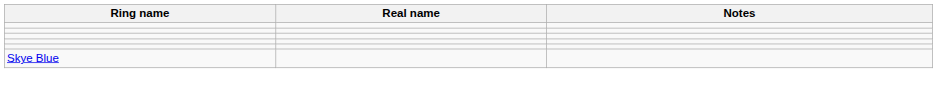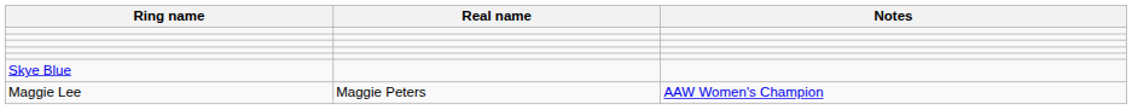 <table class="wikitable sortable" style="width:65%;">
 <tr>
 <th width=19%>Ring name</th>
 <th width=19%>Real name</th>
 <th width=27%>Notes</th>
 </tr>
 <tr>
 <td></td>
 <td></td>
 <td></td>
 </tr>
 <tr>
 <td></td>
 <td></td>
 <td></td>
 </tr>
 <tr>
 <td></td>
 <td></td>
 <td></td>
 </tr>
 <tr>
 <td></td>
 <td></td>
 <td></td>
 </tr>
 <tr>
 <td></td>
 <td></td>
 <td></td>
 </tr>
 <tr>
 <td><a href='#'>Skye Blue</a></td>
 <td></td>
 <td></td>
 </tr>
+<tr>
+<td>Maggie Lee</td>
+<td>Maggie Peters</td>
+<td><a href='#'>AAW Women's Champion</a></td>
+</tr>
 </table>
